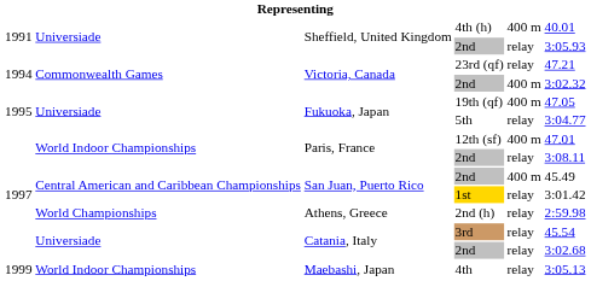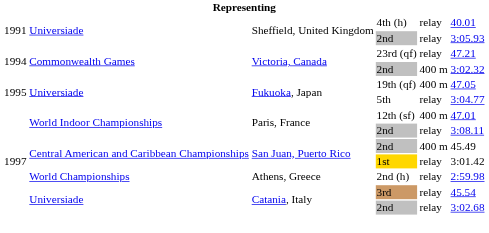 <table>
 <tr>
 <th colspan="6">Representing </th>
 </tr>
 <tr>
 <td rowspan=2>1991</td>
 <td rowspan=2><a href='#'>Universiade</a></td>
 <td rowspan=2>Sheffield, United Kingdom</td>
 <td>4th (h)</td>
-<td>400 m</td>
+<td> relay</td>
 <td><a href='#'>40.01</a></td>
 </tr>
 <tr>
 <td bgcolor=silver>2nd</td>
 <td> relay</td>
 <td><a href='#'>3:05.93</a></td>
 </tr>
 <tr>
 <td rowspan=2>1994</td>
 <td rowspan=2><a href='#'>Commonwealth Games</a></td>
 <td rowspan=2><a href='#'>Victoria, Canada</a></td>
 <td>23rd (qf)</td>
 <td> relay</td>
 <td><a href='#'>47.21</a></td>
 </tr>
 <tr>
 <td bgcolor=silver>2nd</td>
 <td>400 m</td>
 <td><a href='#'>3:02.32</a></td>
 </tr>
 <tr>
 <td rowspan=2>1995</td>
 <td rowspan=2><a href='#'>Universiade</a></td>
 <td rowspan=2><a href='#'>Fukuoka</a>, Japan</td>
 <td>19th (qf)</td>
 <td>400 m</td>
 <td><a href='#'>47.05</a></td>
 </tr>
 <tr>
 <td>5th</td>
 <td> relay</td>
 <td><a href='#'>3:04.77</a></td>
 </tr>
 <tr>
 <td rowspan=7>1997</td>
 <td rowspan=2><a href='#'>World Indoor Championships</a></td>
 <td rowspan=2>Paris, France</td>
 <td>12th (sf)</td>
 <td>400 m</td>
 <td><a href='#'>47.01</a></td>
 </tr>
 <tr>
 <td bgcolor=silver>2nd</td>
 <td> relay</td>
 <td><a href='#'>3:08.11</a></td>
 </tr>
 <tr>
 <td rowspan=2><a href='#'>Central American and Caribbean Championships</a></td>
 <td rowspan=2><a href='#'>San Juan, Puerto Rico</a></td>
 <td bgcolor=silver>2nd</td>
 <td>400 m</td>
 <td>45.49</td>
 </tr>
 <tr>
 <td bgcolor=gold>1st</td>
 <td> relay</td>
 <td>3:01.42</td>
 </tr>
 <tr>
 <td><a href='#'>World Championships</a></td>
 <td>Athens, Greece</td>
 <td>2nd (h)</td>
 <td> relay</td>
 <td><a href='#'>2:59.98</a></td>
 </tr>
 <tr>
 <td rowspan=2><a href='#'>Universiade</a></td>
 <td rowspan=2><a href='#'>Catania</a>, Italy</td>
 <td bgcolor=cc9966>3rd</td>
 <td> relay</td>
 <td><a href='#'>45.54</a></td>
 </tr>
 <tr>
 <td bgcolor=silver>2nd</td>
 <td> relay</td>
 <td><a href='#'>3:02.68</a></td>
 </tr>
-<tr>
-<td>1999</td>
-<td><a href='#'>World Indoor Championships</a></td>
-<td><a href='#'>Maebashi</a>, Japan</td>
-<td>4th</td>
-<td> relay</td>
-<td><a href='#'>3:05.13</a></td>
-</tr>
 </table>
